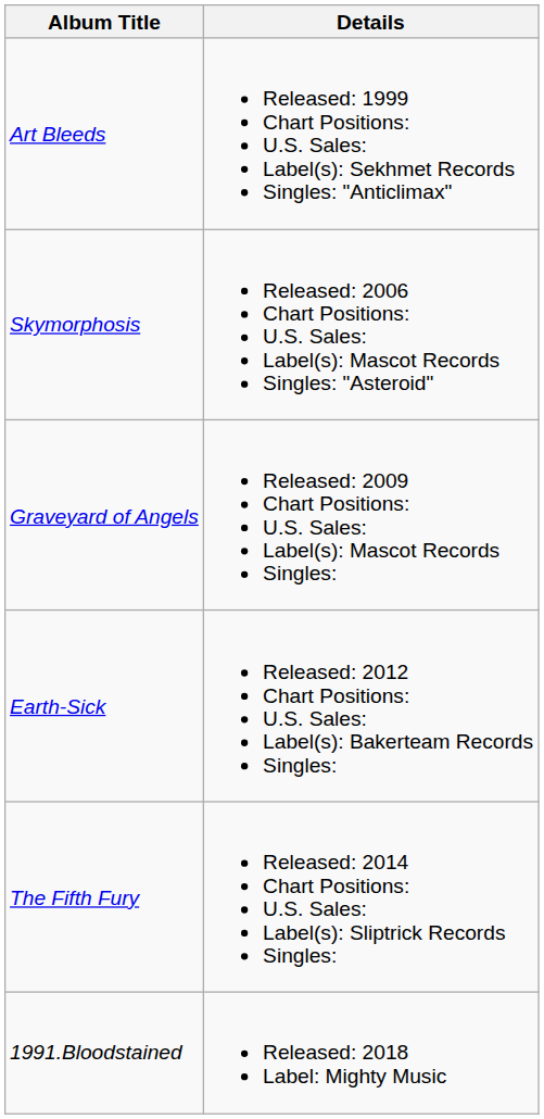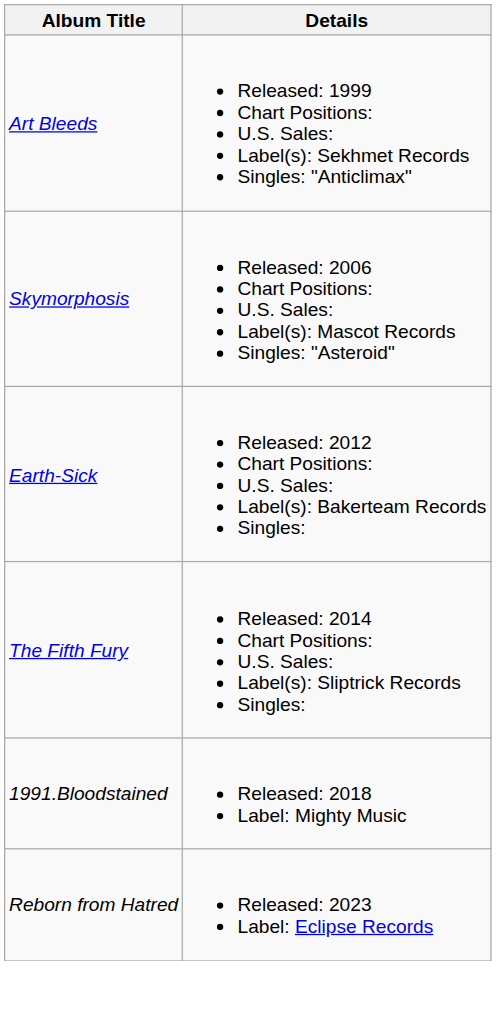 <table class="wikitable" style="font-size:95%;">
 <tr>
 <th>Album Title</th>
 <th>Details</th>
 </tr>
 <tr>
 <td align="left"><em><a href='#'>Art Bleeds</a></em></td>
 <td><br><ul><li>Released: 1999</li><li>Chart Positions:</li><li>U.S. Sales:</li><li>Label(s): Sekhmet Records</li><li>Singles: "Anticlimax"</li></ul></td>
 </tr>
 <tr>
 <td align="left"><em><a href='#'>Skymorphosis</a></em></td>
 <td><br><ul><li>Released: 2006</li><li>Chart Positions:</li><li>U.S. Sales:</li><li>Label(s): Mascot Records</li><li>Singles: "Asteroid"</li></ul></td>
 </tr>
 <tr>
-<td align="left"><em><a href='#'>Graveyard of Angels</a></em></td>
-<td><br><ul><li>Released: 2009</li><li>Chart Positions:</li><li>U.S. Sales:</li><li>Label(s): Mascot Records</li><li>Singles:</li></ul></td>
-</tr>
-<tr>
 <td align="left"><em><a href='#'>Earth-Sick</a></em></td>
 <td><br><ul><li>Released: 2012</li><li>Chart Positions:</li><li>U.S. Sales:</li><li>Label(s): Bakerteam Records</li><li>Singles:</li></ul></td>
 </tr>
 <tr>
 <td align="left"><em><a href='#'>The Fifth Fury</a></em></td>
 <td><br><ul><li>Released: 2014</li><li>Chart Positions:</li><li>U.S. Sales:</li><li>Label(s): Sliptrick Records</li><li>Singles:</li></ul></td>
 </tr>
 <tr>
 <td align="left"><em>1991.Bloodstained</em></td>
 <td><br><ul><li>Released: 2018</li><li>Label: Mighty Music</li></ul></td>
 </tr>
+<tr>
+<td align="left"><em>Reborn from Hatred</em></td>
+<td><br><ul><li>Released: 2023</li><li>Label: <a href='#'>Eclipse Records</a></li></ul></td>
+</tr>
 </table>
